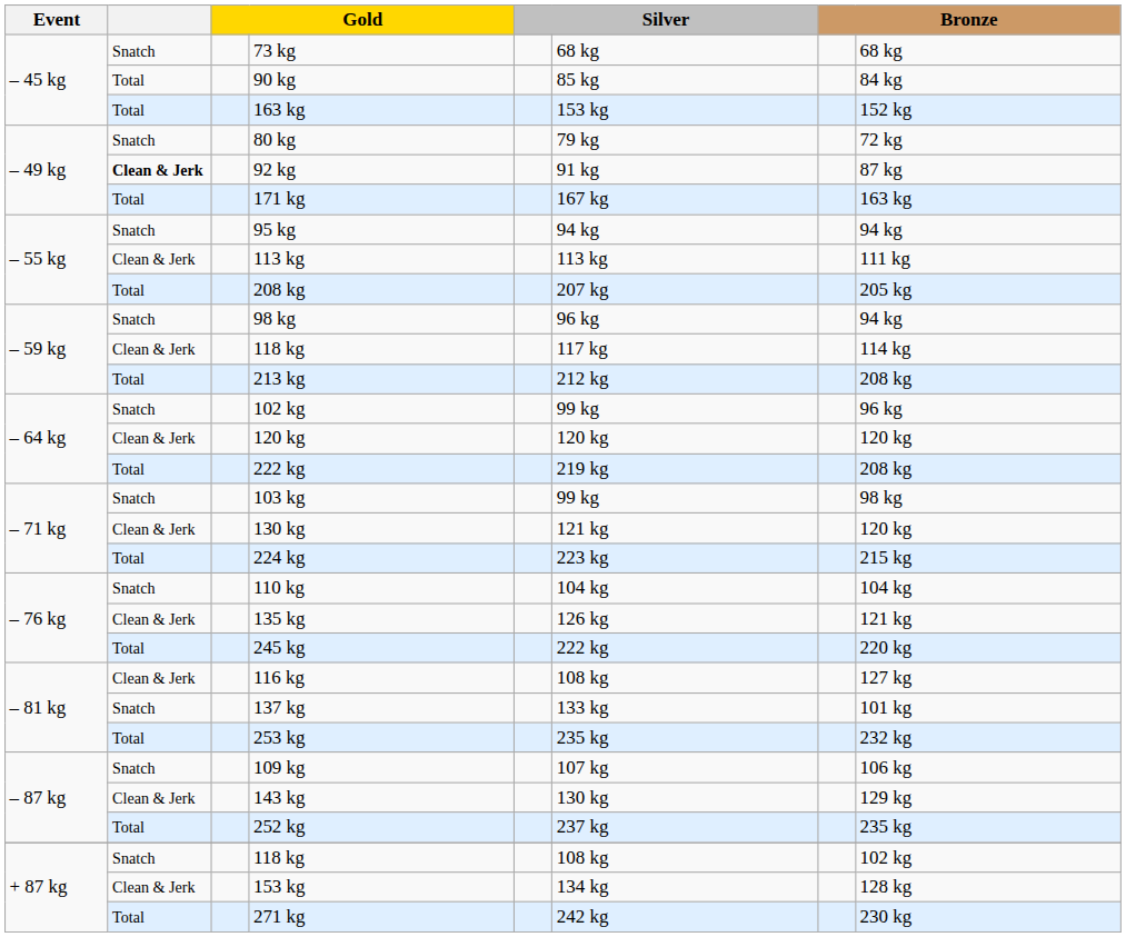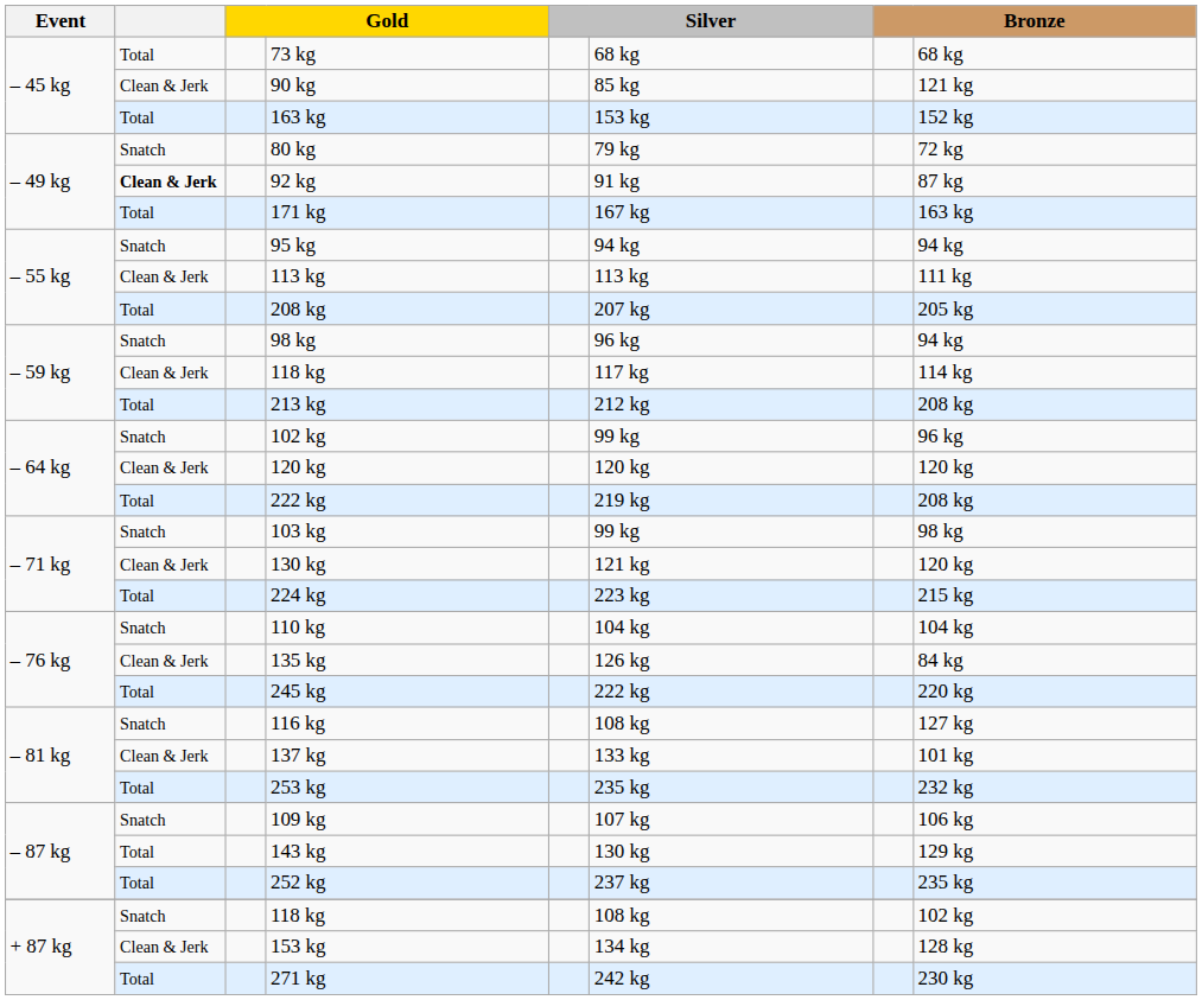 <table class="wikitable">
 <tr>
 <th width=80>Event</th>
 <th width=80></th>
 <td bgcolor=gold align="center" colspan=2 width=250><strong>Gold</strong></td>
 <td bgcolor=silver align="center" colspan=2 width=250><strong>Silver</strong></td>
 <td bgcolor=#cc9966 colspan=2 align="center" width=250><strong>Bronze</strong></td>
 </tr>
 <tr>
 <td rowspan=3>– 45 kg</td>
-<td><small>Snatch</small></td>
+<td><small>Total</small></td>
 <td></td>
 <td>73 kg</td>
 <td></td>
 <td>68 kg</td>
 <td></td>
 <td>68 kg</td>
 </tr>
 <tr>
-<td><small>Total</small></td>
+<td><small>Clean & Jerk</small></td>
 <td></td>
 <td>90 kg</td>
 <td></td>
 <td>85 kg</td>
 <td></td>
-<td>84 kg</td>
+<td>121 kg</td>
 </tr>
 <tr bgcolor=#dfefff>
 <td><small>Total</small></td>
 <td></td>
 <td>163 kg</td>
 <td></td>
 <td>153 kg</td>
 <td></td>
 <td>152 kg</td>
 </tr>
 <tr>
 <td rowspan=3>– 49 kg</td>
 <td><small>Snatch</small></td>
 <td></td>
 <td>80 kg</td>
 <td></td>
 <td>79 kg</td>
 <td></td>
 <td>72 kg</td>
 </tr>
 <tr>
 <td><strong><small>Clean & Jerk</small></strong></td>
 <td></td>
 <td>92 kg</td>
 <td></td>
 <td>91 kg</td>
 <td></td>
 <td>87 kg</td>
 </tr>
 <tr bgcolor=#dfefff>
 <td><small>Total</small></td>
 <td></td>
 <td>171 kg</td>
 <td></td>
 <td>167 kg</td>
 <td></td>
 <td>163 kg</td>
 </tr>
 <tr>
 <td rowspan=3>– 55 kg</td>
 <td><small>Snatch</small></td>
 <td></td>
 <td>95 kg</td>
 <td></td>
 <td>94 kg</td>
 <td></td>
 <td>94 kg</td>
 </tr>
 <tr>
 <td><small>Clean & Jerk</small></td>
 <td></td>
 <td>113 kg</td>
 <td></td>
 <td>113 kg</td>
 <td></td>
 <td>111 kg</td>
 </tr>
 <tr bgcolor=#dfefff>
 <td><small>Total</small></td>
 <td></td>
 <td>208 kg</td>
 <td></td>
 <td>207 kg</td>
 <td></td>
 <td>205 kg</td>
 </tr>
 <tr>
 <td rowspan=3>– 59 kg</td>
 <td><small>Snatch</small></td>
 <td></td>
 <td>98 kg</td>
 <td></td>
 <td>96 kg</td>
 <td></td>
 <td>94 kg</td>
 </tr>
 <tr>
 <td><small>Clean & Jerk</small></td>
 <td></td>
 <td>118 kg</td>
 <td></td>
 <td>117 kg</td>
 <td></td>
 <td>114 kg</td>
 </tr>
 <tr bgcolor=#dfefff>
 <td><small>Total</small></td>
 <td></td>
 <td>213 kg</td>
 <td></td>
 <td>212 kg</td>
 <td></td>
 <td>208 kg</td>
 </tr>
 <tr>
 <td rowspan=3>– 64 kg</td>
 <td><small>Snatch</small></td>
 <td></td>
 <td>102 kg</td>
 <td></td>
 <td>99 kg</td>
 <td></td>
 <td>96 kg</td>
 </tr>
 <tr>
 <td><small>Clean & Jerk</small></td>
 <td></td>
 <td>120 kg</td>
 <td></td>
 <td>120 kg</td>
 <td></td>
 <td>120 kg</td>
 </tr>
 <tr bgcolor=#dfefff>
 <td><small>Total</small></td>
 <td></td>
 <td>222 kg</td>
 <td></td>
 <td>219 kg</td>
 <td></td>
 <td>208 kg</td>
 </tr>
 <tr>
 <td rowspan=3>– 71 kg</td>
 <td><small>Snatch</small></td>
 <td></td>
 <td>103 kg</td>
 <td></td>
 <td>99 kg</td>
 <td></td>
 <td>98 kg</td>
 </tr>
 <tr>
 <td><small>Clean & Jerk</small></td>
 <td></td>
 <td>130 kg</td>
 <td></td>
 <td>121 kg</td>
 <td></td>
 <td>120 kg</td>
 </tr>
 <tr bgcolor=#dfefff>
 <td><small>Total</small></td>
 <td></td>
 <td>224 kg</td>
 <td></td>
 <td>223 kg</td>
 <td></td>
 <td>215 kg</td>
 </tr>
 <tr>
 <td rowspan=3>– 76 kg</td>
 <td><small>Snatch</small></td>
 <td></td>
 <td>110 kg</td>
 <td></td>
 <td>104 kg</td>
 <td></td>
 <td>104 kg</td>
 </tr>
 <tr>
 <td><small>Clean & Jerk</small></td>
 <td></td>
 <td>135 kg</td>
 <td></td>
 <td>126 kg</td>
 <td></td>
-<td>121 kg</td>
+<td>84 kg</td>
 </tr>
 <tr bgcolor=#dfefff>
 <td><small>Total</small></td>
 <td></td>
 <td>245 kg</td>
 <td></td>
 <td>222 kg</td>
 <td></td>
 <td>220 kg</td>
 </tr>
 <tr>
 <td rowspan=3>– 81 kg</td>
-<td><small>Clean & Jerk</small></td>
+<td><small>Snatch</small></td>
 <td></td>
 <td>116 kg</td>
 <td></td>
 <td>108 kg</td>
 <td></td>
 <td>127 kg</td>
 </tr>
 <tr>
-<td><small>Snatch</small></td>
+<td><small>Clean & Jerk</small></td>
 <td></td>
 <td>137 kg</td>
 <td></td>
 <td>133 kg</td>
 <td></td>
 <td>101 kg</td>
 </tr>
 <tr bgcolor=#dfefff>
 <td><small>Total</small></td>
 <td></td>
 <td>253 kg</td>
 <td></td>
 <td>235 kg</td>
 <td></td>
 <td>232 kg</td>
 </tr>
 <tr>
 <td rowspan=3>– 87 kg</td>
 <td><small>Snatch</small></td>
 <td></td>
 <td>109 kg</td>
 <td></td>
 <td>107 kg</td>
 <td></td>
 <td>106 kg</td>
 </tr>
 <tr>
-<td><small>Clean & Jerk</small></td>
+<td><small>Total</small></td>
 <td></td>
 <td>143 kg</td>
 <td></td>
 <td>130 kg</td>
 <td></td>
 <td>129 kg</td>
 </tr>
 <tr bgcolor=#dfefff>
 <td><small>Total</small></td>
 <td></td>
 <td>252 kg</td>
 <td></td>
 <td>237 kg</td>
 <td></td>
 <td>235 kg</td>
 </tr>
 <tr>
 </tr>
 <tr>
 <td rowspan=3>+ 87 kg</td>
 <td><small>Snatch</small></td>
 <td></td>
 <td>118 kg</td>
 <td></td>
 <td>108 kg</td>
 <td></td>
 <td>102 kg</td>
 </tr>
 <tr>
 <td><small>Clean & Jerk</small></td>
 <td></td>
 <td>153 kg</td>
 <td></td>
 <td>134 kg</td>
 <td></td>
 <td>128 kg</td>
 </tr>
 <tr bgcolor=#dfefff>
 <td><small>Total</small></td>
 <td></td>
 <td>271 kg</td>
 <td></td>
 <td>242 kg</td>
 <td></td>
 <td>230 kg</td>
 </tr>
 <tr>
 </tr>
 </table>
